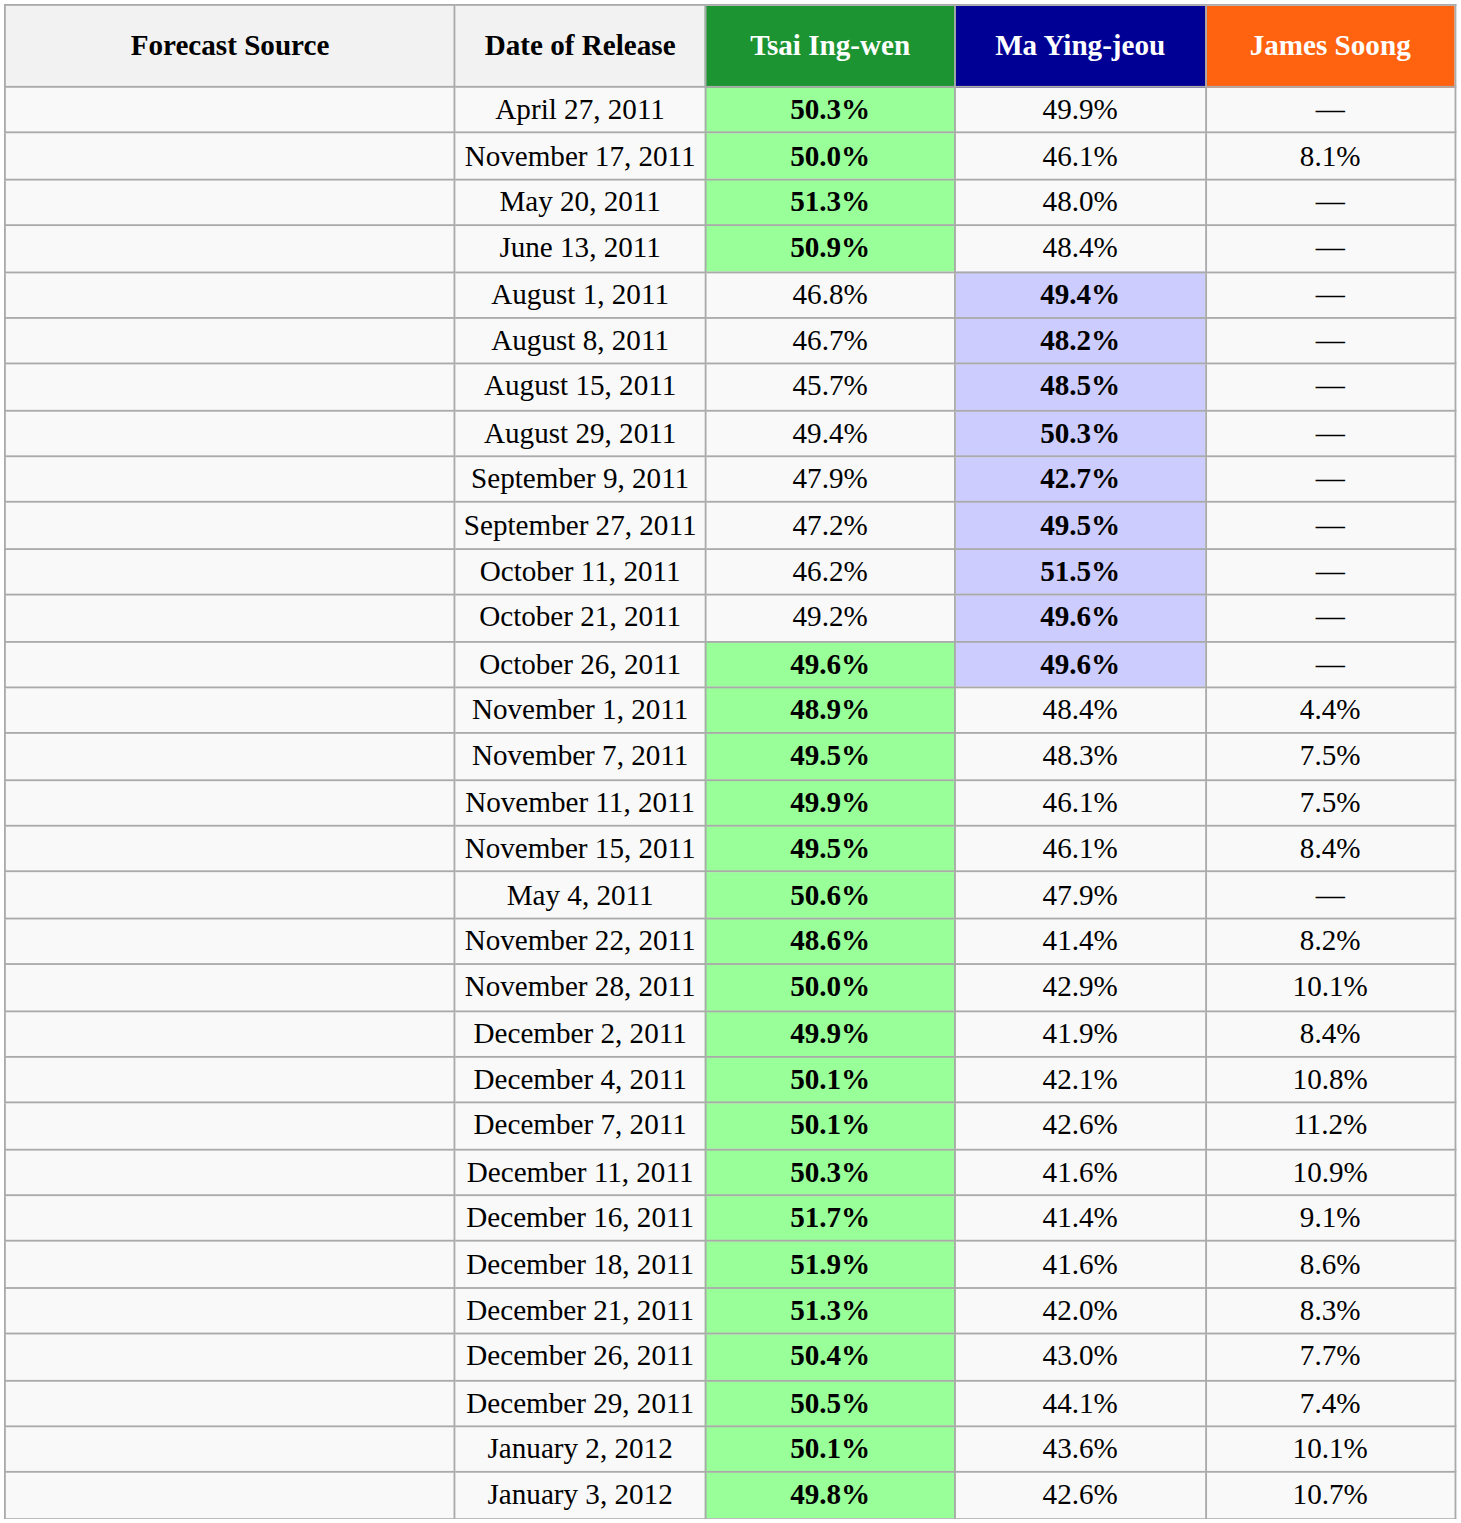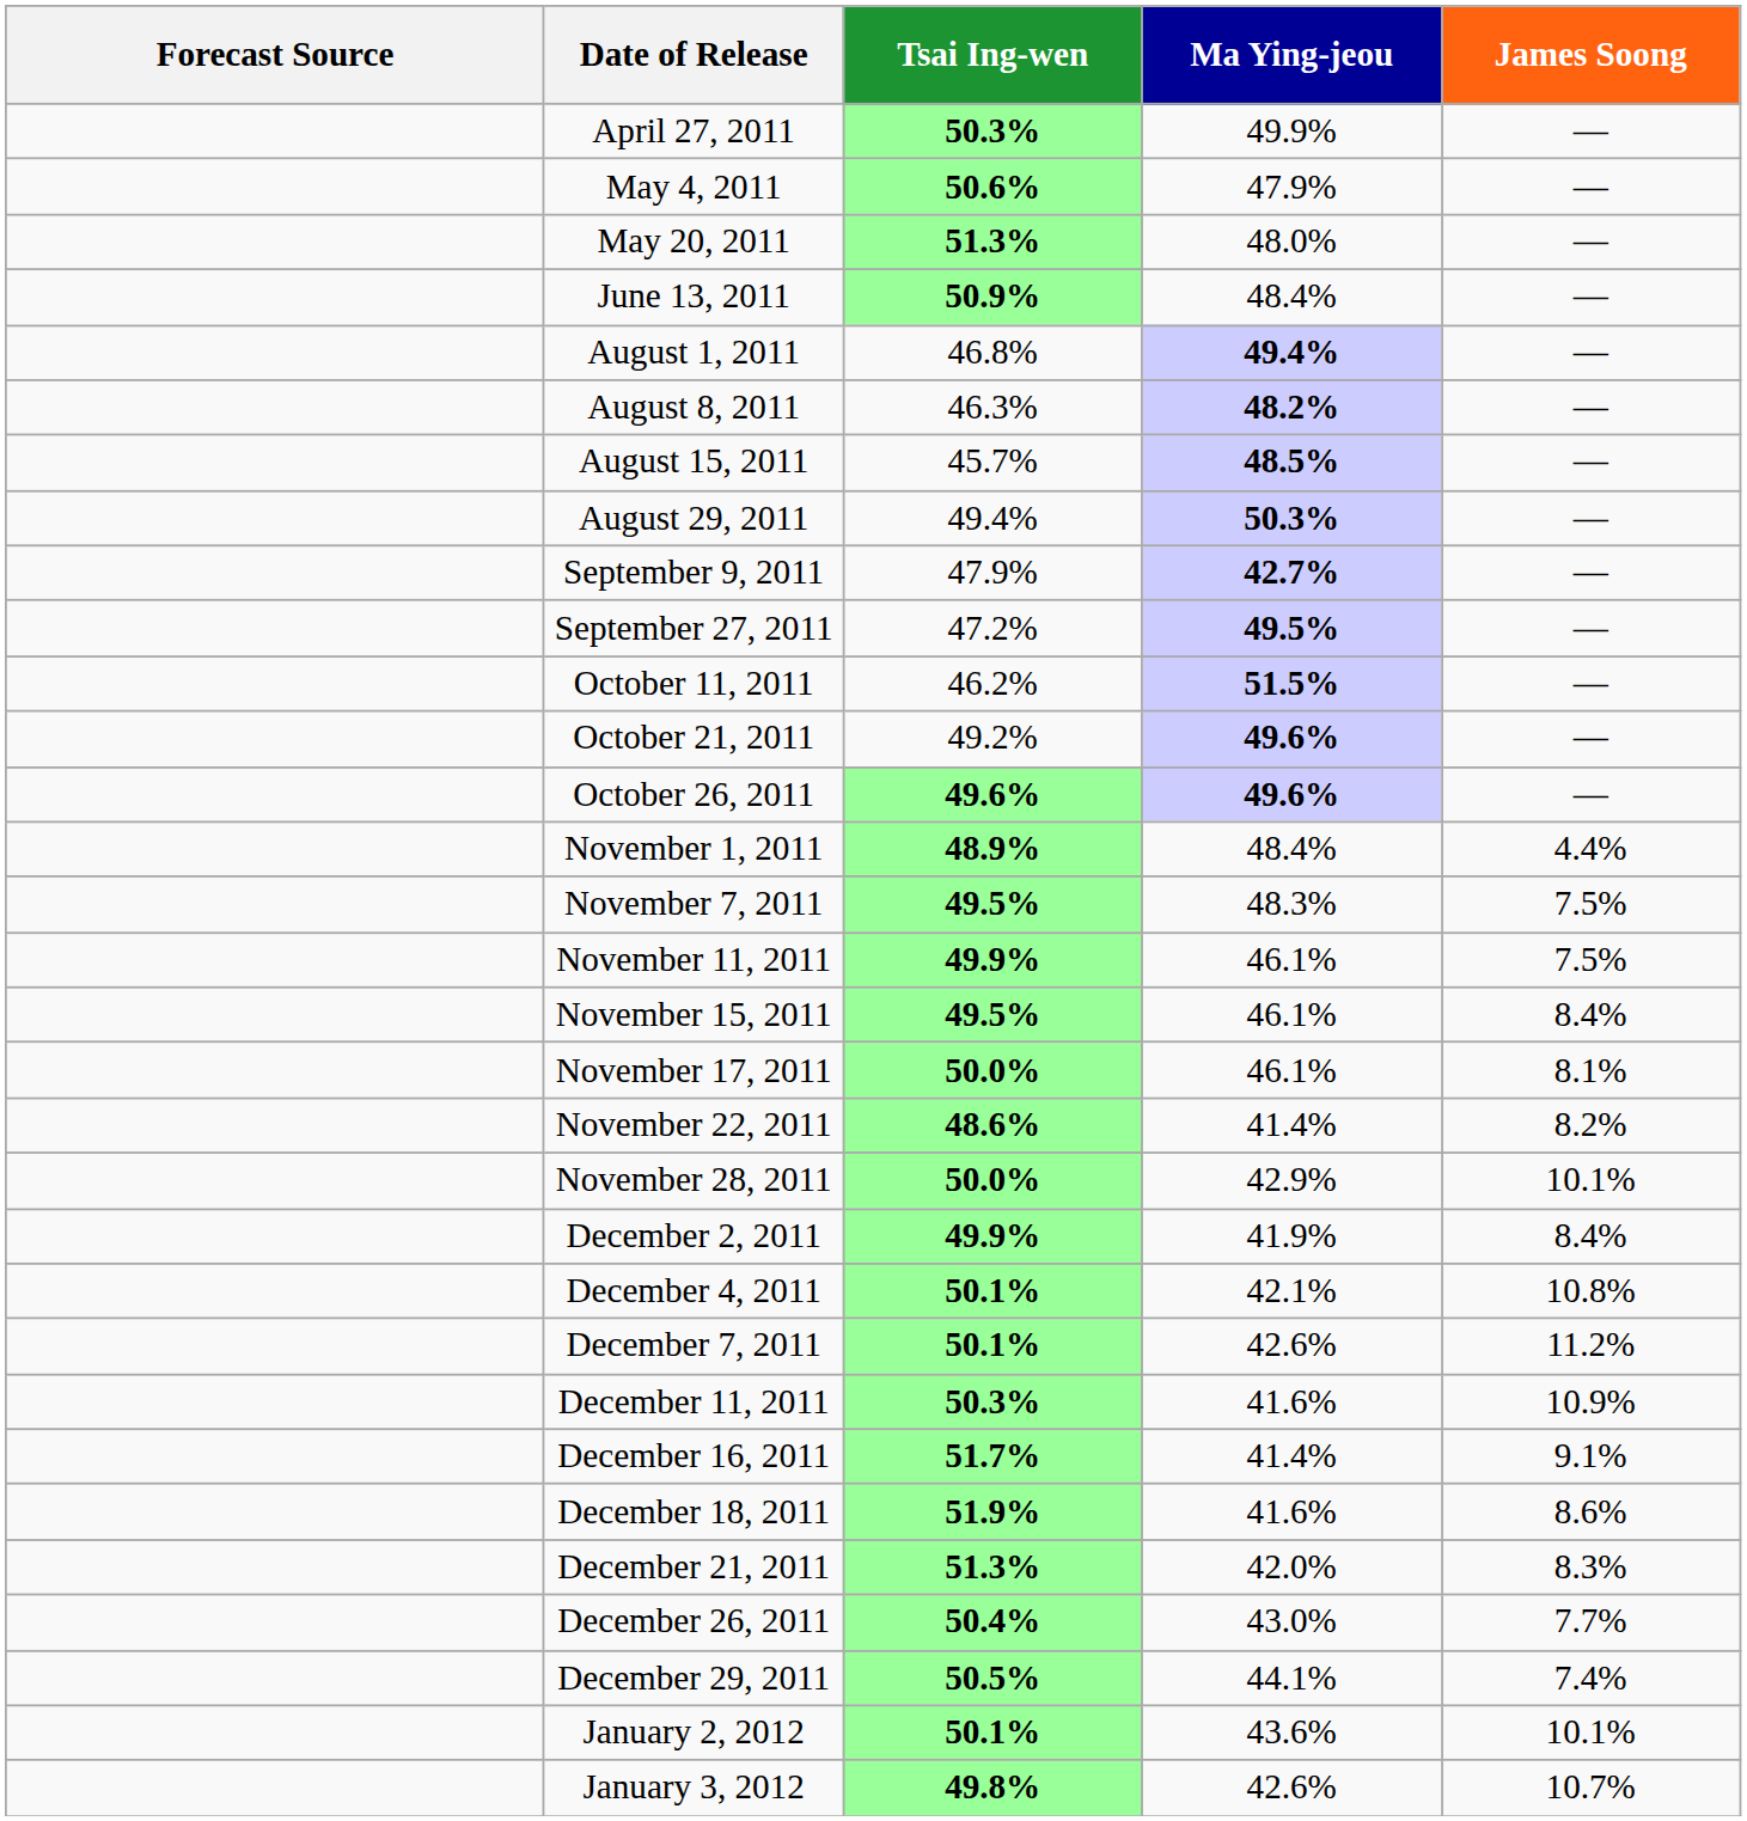 <table class="wikitable" style="text-align:center">
 <tr style="height:45px">
 <th style="width:240px;">Forecast Source</th>
 <th style="width:130px;">Date of Release</th>
 <th style="width:130px; background:#1B9431;color:white;">Tsai Ing-wen</th>
 <th style="width:130px; background:#000095;color:white;">Ma Ying-jeou</th>
 <th style="width:130px;background:#FF6310;color:white;">James Soong</th>
 </tr>
 <tr>
 <td align=left></td>
 <td>April 27, 2011</td>
 <td style="background-color:#99FF99"><strong>50.3%</strong></td>
 <td>49.9%</td>
 <td>—</td>
 </tr>
 <tr>
 <td align=left></td>
-<td>November 17, 2011</td>
-<td style="background-color:#99FF99"><strong>50.0%</strong></td>
-<td>46.1%</td>
-<td>8.1%</td>
+<td>May 4, 2011</td>
+<td style="background-color:#99FF99"><strong>50.6%</strong></td>
+<td>47.9%</td>
+<td>—</td>
 </tr>
 <tr>
 <td align=left></td>
 <td>May 20, 2011</td>
 <td style="background-color:#99FF99"><strong>51.3%</strong></td>
 <td>48.0%</td>
 <td>—</td>
 </tr>
 <tr>
 <td align=left></td>
 <td>June 13, 2011</td>
 <td style="background-color:#99FF99"><strong>50.9%</strong></td>
 <td>48.4%</td>
 <td>—</td>
 </tr>
 <tr>
 <td align=left></td>
 <td>August 1, 2011</td>
 <td>46.8%</td>
 <td style="background-color:#CCCCFF"><strong>49.4%</strong></td>
 <td>—</td>
 </tr>
 <tr>
 <td align=left></td>
 <td>August 8, 2011</td>
-<td>46.7%</td>
+<td>46.3%</td>
 <td style="background-color:#CCCCFF"><strong>48.2%</strong></td>
 <td>—</td>
 </tr>
 <tr>
 <td align=left></td>
 <td>August 15, 2011</td>
 <td>45.7%</td>
 <td style="background-color:#CCCCFF"><strong>48.5%</strong></td>
 <td>—</td>
 </tr>
 <tr>
 <td align=left></td>
 <td>August 29, 2011</td>
 <td>49.4%</td>
 <td style="background-color:#CCCCFF"><strong>50.3%</strong></td>
 <td>—</td>
 </tr>
 <tr>
 <td align=left></td>
 <td>September 9, 2011</td>
 <td>47.9%</td>
 <td style="background-color:#CCCCFF"><strong>42.7%</strong></td>
 <td>—</td>
 </tr>
 <tr>
 <td align=left></td>
 <td>September 27, 2011</td>
 <td>47.2%</td>
 <td style="background-color:#CCCCFF"><strong>49.5%</strong></td>
 <td>—</td>
 </tr>
 <tr>
 <td align=left></td>
 <td>October 11, 2011</td>
 <td>46.2%</td>
 <td style="background-color:#CCCCFF"><strong>51.5%</strong></td>
 <td>—</td>
 </tr>
 <tr>
 <td align=left></td>
 <td>October 21, 2011</td>
 <td>49.2%</td>
 <td style="background-color:#CCCCFF"><strong>49.6%</strong></td>
 <td>—</td>
 </tr>
 <tr>
 <td align=left></td>
 <td>October 26, 2011</td>
 <td style="background-color:#99FF99"><strong>49.6%</strong></td>
 <td style="background-color:#CCCCFF"><strong>49.6%</strong></td>
 <td>—</td>
 </tr>
 <tr>
 <td align=left></td>
 <td>November 1, 2011</td>
 <td style="background-color:#99FF99"><strong>48.9%</strong></td>
 <td>48.4%</td>
 <td>4.4%</td>
 </tr>
 <tr>
 <td align=left></td>
 <td>November 7, 2011</td>
 <td style="background-color:#99FF99"><strong>49.5%</strong></td>
 <td>48.3%</td>
 <td>7.5%</td>
 </tr>
 <tr>
 <td align=left></td>
 <td>November 11, 2011</td>
 <td style="background-color:#99FF99"><strong>49.9%</strong></td>
 <td>46.1%</td>
 <td>7.5%</td>
 </tr>
 <tr>
 <td align=left></td>
 <td>November 15, 2011</td>
 <td style="background-color:#99FF99"><strong>49.5%</strong></td>
 <td>46.1%</td>
 <td>8.4%</td>
 </tr>
 <tr>
 <td align=left></td>
-<td>May 4, 2011</td>
-<td style="background-color:#99FF99"><strong>50.6%</strong></td>
-<td>47.9%</td>
-<td>—</td>
+<td>November 17, 2011</td>
+<td style="background-color:#99FF99"><strong>50.0%</strong></td>
+<td>46.1%</td>
+<td>8.1%</td>
 </tr>
 <tr>
 <td align=left></td>
 <td>November 22, 2011</td>
 <td style="background-color:#99FF99"><strong>48.6%</strong></td>
 <td>41.4%</td>
 <td>8.2%</td>
 </tr>
 <tr>
 <td align=left></td>
 <td>November 28, 2011</td>
 <td style="background-color:#99FF99"><strong>50.0%</strong></td>
 <td>42.9%</td>
 <td>10.1%</td>
 </tr>
 <tr>
 <td align=left></td>
 <td>December 2, 2011</td>
 <td style="background-color:#99FF99"><strong>49.9%</strong></td>
 <td>41.9%</td>
 <td>8.4%</td>
 </tr>
 <tr>
 <td align=left></td>
 <td>December 4, 2011</td>
 <td style="background-color:#99FF99"><strong>50.1%</strong></td>
 <td>42.1%</td>
 <td>10.8%</td>
 </tr>
 <tr>
 <td align=left></td>
 <td>December 7, 2011</td>
 <td style="background-color:#99FF99"><strong>50.1%</strong></td>
 <td>42.6%</td>
 <td>11.2%</td>
 </tr>
 <tr>
 <td align=left></td>
 <td>December 11, 2011</td>
 <td style="background-color:#99FF99"><strong>50.3%</strong></td>
 <td>41.6%</td>
 <td>10.9%</td>
 </tr>
 <tr>
 <td align=left></td>
 <td>December 16, 2011</td>
 <td style="background-color:#99FF99"><strong>51.7%</strong></td>
 <td>41.4%</td>
 <td>9.1%</td>
 </tr>
 <tr>
 <td align=left></td>
 <td>December 18, 2011</td>
 <td style="background-color:#99FF99"><strong>51.9%</strong></td>
 <td>41.6%</td>
 <td>8.6%</td>
 </tr>
 <tr>
 <td align=left></td>
 <td>December 21, 2011</td>
 <td style="background-color:#99FF99"><strong>51.3%</strong></td>
 <td>42.0%</td>
 <td>8.3%</td>
 </tr>
 <tr>
 <td align=left> </td>
 <td>December 26, 2011</td>
 <td style="background-color:#99FF99"><strong>50.4%</strong></td>
 <td>43.0%</td>
 <td>7.7%</td>
 </tr>
 <tr>
 <td align=left> </td>
 <td>December 29, 2011</td>
 <td style="background-color:#99FF99"><strong>50.5%</strong></td>
 <td>44.1%</td>
 <td>7.4%</td>
 </tr>
 <tr>
 <td align=left></td>
 <td>January 2, 2012</td>
 <td style="background-color:#99FF99"><strong>50.1%</strong></td>
 <td>43.6%</td>
 <td>10.1%</td>
 </tr>
 <tr>
 <td align=left></td>
 <td>January 3, 2012</td>
 <td style="background-color:#99FF99"><strong>49.8%</strong></td>
 <td>42.6%</td>
 <td>10.7%</td>
 </tr>
 </table>
